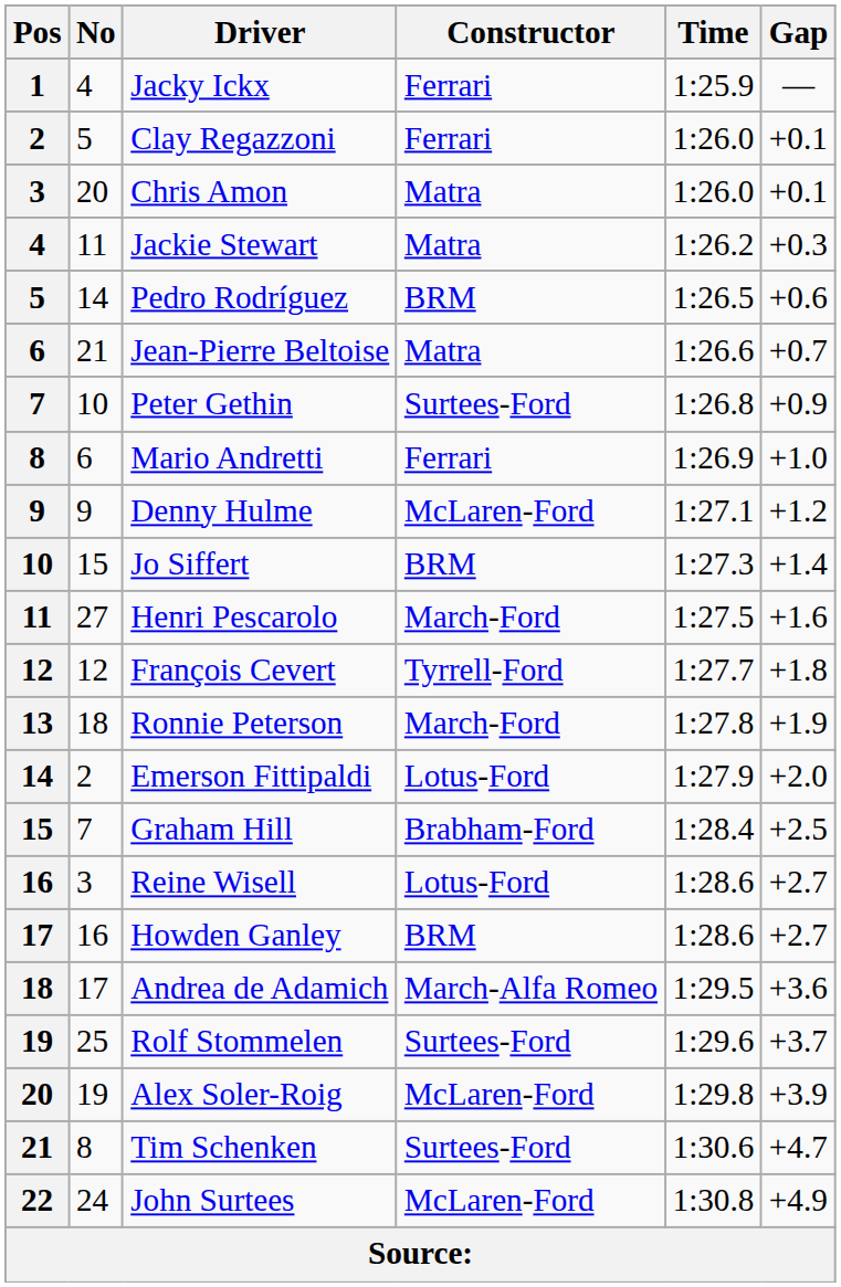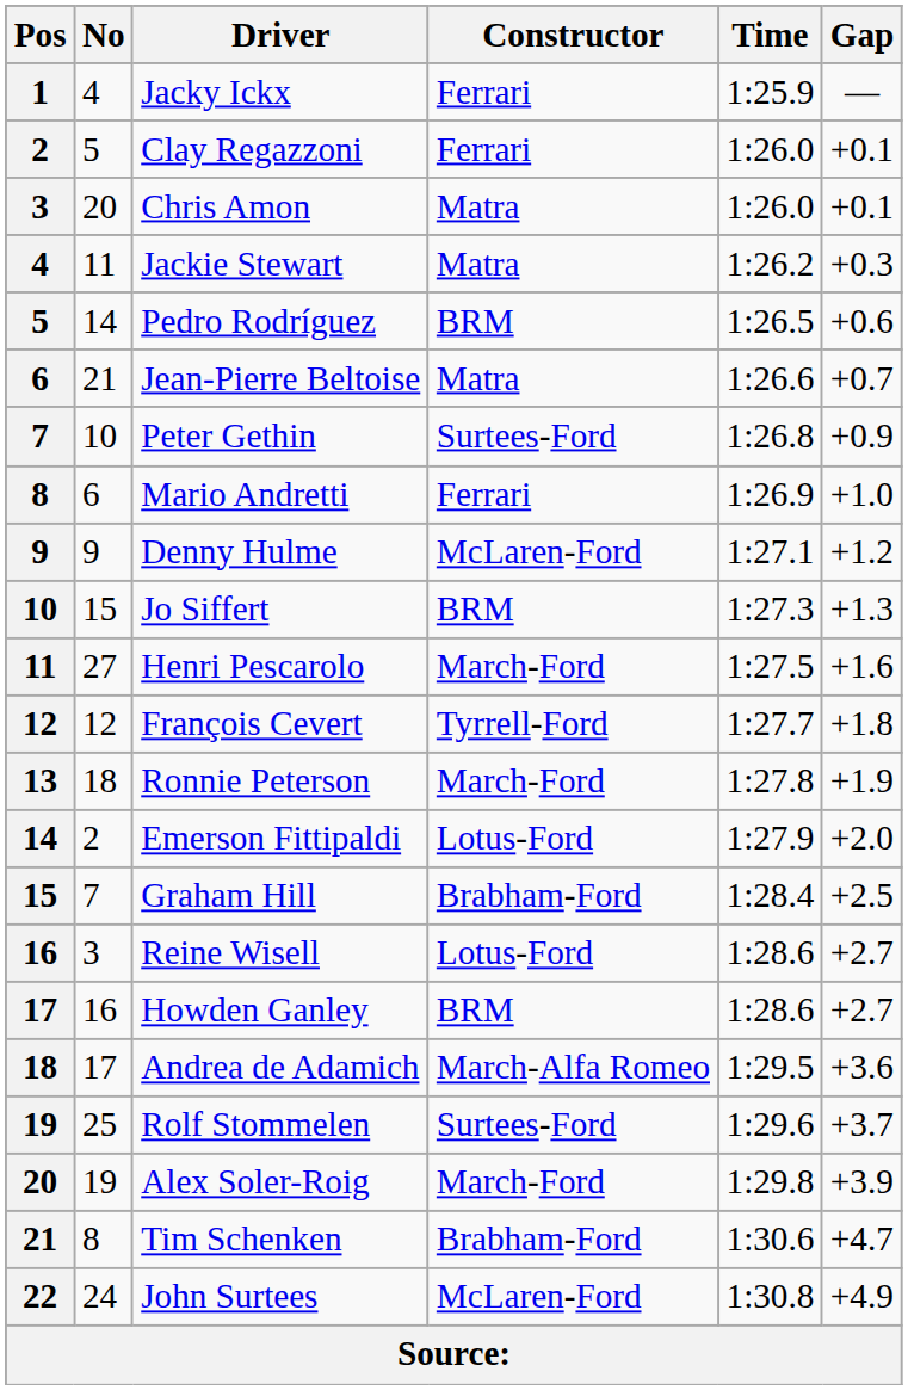 <table class="wikitable sortable" style="font-size: 95%">
 <tr>
 <th>Pos</th>
 <th>No</th>
 <th>Driver</th>
 <th>Constructor</th>
 <th>Time</th>
 <th>Gap</th>
 </tr>
 <tr>
 <th>1</th>
 <td>4</td>
 <td> <a href='#'>Jacky Ickx</a></td>
 <td><a href='#'>Ferrari</a></td>
 <td>1:25.9</td>
 <td align="center">—</td>
 </tr>
 <tr>
 <th>2</th>
 <td>5</td>
 <td> <a href='#'>Clay Regazzoni</a></td>
 <td><a href='#'>Ferrari</a></td>
 <td>1:26.0</td>
 <td>+0.1</td>
 </tr>
 <tr>
 <th>3</th>
 <td>20</td>
 <td> <a href='#'>Chris Amon</a></td>
 <td><a href='#'>Matra</a></td>
 <td>1:26.0</td>
 <td>+0.1</td>
 </tr>
 <tr>
 <th>4</th>
 <td>11</td>
 <td> <a href='#'>Jackie Stewart</a></td>
 <td><a href='#'>Matra</a></td>
 <td>1:26.2</td>
 <td>+0.3</td>
 </tr>
 <tr>
 <th>5</th>
 <td>14</td>
 <td> <a href='#'>Pedro Rodríguez</a></td>
 <td><a href='#'>BRM</a></td>
 <td>1:26.5</td>
 <td>+0.6</td>
 </tr>
 <tr>
 <th>6</th>
 <td>21</td>
 <td> <a href='#'>Jean-Pierre Beltoise</a></td>
 <td><a href='#'>Matra</a></td>
 <td>1:26.6</td>
 <td>+0.7</td>
 </tr>
 <tr>
 <th>7</th>
 <td>10</td>
 <td> <a href='#'>Peter Gethin</a></td>
 <td><a href='#'>Surtees</a>-<a href='#'>Ford</a></td>
 <td>1:26.8</td>
 <td>+0.9</td>
 </tr>
 <tr>
 <th>8</th>
 <td>6</td>
 <td> <a href='#'>Mario Andretti</a></td>
 <td><a href='#'>Ferrari</a></td>
 <td>1:26.9</td>
 <td>+1.0</td>
 </tr>
 <tr>
 <th>9</th>
 <td>9</td>
 <td> <a href='#'>Denny Hulme</a></td>
 <td><a href='#'>McLaren</a>-<a href='#'>Ford</a></td>
 <td>1:27.1</td>
 <td>+1.2</td>
 </tr>
 <tr>
 <th>10</th>
 <td>15</td>
 <td> <a href='#'>Jo Siffert</a></td>
 <td><a href='#'>BRM</a></td>
 <td>1:27.3</td>
-<td>+1.4</td>
+<td>+1.3</td>
 </tr>
 <tr>
 <th>11</th>
 <td>27</td>
 <td> <a href='#'>Henri Pescarolo</a></td>
 <td><a href='#'>March</a>-<a href='#'>Ford</a></td>
 <td>1:27.5</td>
 <td>+1.6</td>
 </tr>
 <tr>
 <th>12</th>
 <td>12</td>
 <td> <a href='#'>François Cevert</a></td>
 <td><a href='#'>Tyrrell</a>-<a href='#'>Ford</a></td>
 <td>1:27.7</td>
 <td>+1.8</td>
 </tr>
 <tr>
 <th>13</th>
 <td>18</td>
 <td> <a href='#'>Ronnie Peterson</a></td>
 <td><a href='#'>March</a>-<a href='#'>Ford</a></td>
 <td>1:27.8</td>
 <td>+1.9</td>
 </tr>
 <tr>
 <th>14</th>
 <td>2</td>
 <td> <a href='#'>Emerson Fittipaldi</a></td>
 <td><a href='#'>Lotus</a>-<a href='#'>Ford</a></td>
 <td>1:27.9</td>
 <td>+2.0</td>
 </tr>
 <tr>
 <th>15</th>
 <td>7</td>
 <td> <a href='#'>Graham Hill</a></td>
 <td><a href='#'>Brabham</a>-<a href='#'>Ford</a></td>
 <td>1:28.4</td>
 <td>+2.5</td>
 </tr>
 <tr>
 <th>16</th>
 <td>3</td>
 <td> <a href='#'>Reine Wisell</a></td>
 <td><a href='#'>Lotus</a>-<a href='#'>Ford</a></td>
 <td>1:28.6</td>
 <td>+2.7</td>
 </tr>
 <tr>
 <th>17</th>
 <td>16</td>
 <td> <a href='#'>Howden Ganley</a></td>
 <td><a href='#'>BRM</a></td>
 <td>1:28.6</td>
 <td>+2.7</td>
 </tr>
 <tr>
 <th>18</th>
 <td>17</td>
 <td> <a href='#'>Andrea de Adamich</a></td>
 <td><a href='#'>March</a>-<a href='#'>Alfa Romeo</a></td>
 <td>1:29.5</td>
 <td>+3.6</td>
 </tr>
 <tr>
 <th>19</th>
 <td>25</td>
 <td> <a href='#'>Rolf Stommelen</a></td>
 <td><a href='#'>Surtees</a>-<a href='#'>Ford</a></td>
 <td>1:29.6</td>
 <td>+3.7</td>
 </tr>
 <tr>
 <th>20</th>
 <td>19</td>
 <td> <a href='#'>Alex Soler-Roig</a></td>
-<td><a href='#'>McLaren</a>-<a href='#'>Ford</a></td>
+<td><a href='#'>March</a>-<a href='#'>Ford</a></td>
 <td>1:29.8</td>
 <td>+3.9</td>
 </tr>
 <tr>
 <th>21</th>
 <td>8</td>
 <td> <a href='#'>Tim Schenken</a></td>
-<td><a href='#'>Surtees</a>-<a href='#'>Ford</a></td>
+<td><a href='#'>Brabham</a>-<a href='#'>Ford</a></td>
 <td>1:30.6</td>
 <td>+4.7</td>
 </tr>
 <tr>
 <th>22</th>
 <td>24</td>
 <td> <a href='#'>John Surtees</a></td>
 <td><a href='#'>McLaren</a>-<a href='#'>Ford</a></td>
 <td>1:30.8</td>
 <td>+4.9</td>
 </tr>
 <tr>
 <th colspan=6>Source:</th>
 </tr>
 </table>
